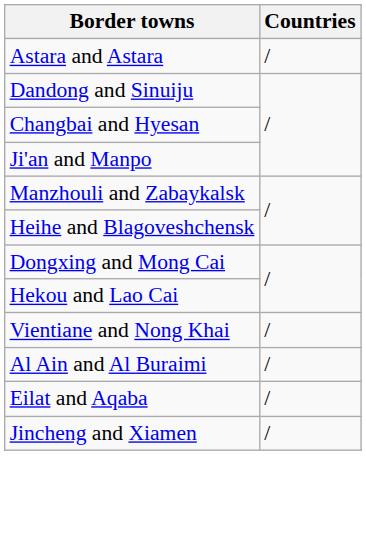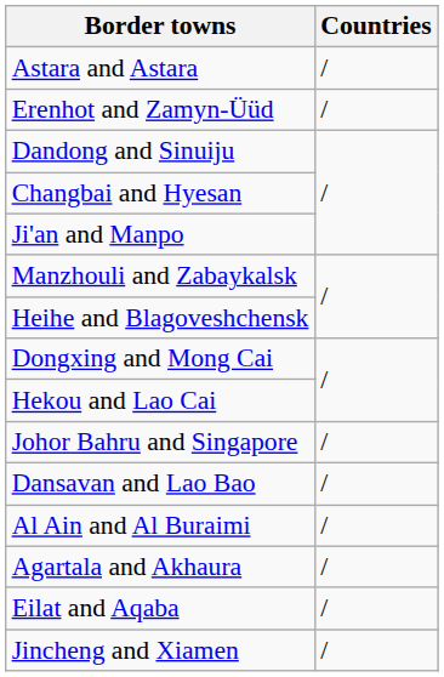 <table class="wikitable">
 <tr>
 <th>Border towns</th>
 <th>Countries</th>
 </tr>
 <tr>
 <td><a href='#'>Astara</a> and <a href='#'>Astara</a></td>
+<td> / </td>
+</tr>
+<tr>
+<td><a href='#'>Erenhot</a> and <a href='#'>Zamyn-Üüd</a></td>
 <td> / </td>
 </tr>
 <tr>
 <td><a href='#'>Dandong</a> and <a href='#'>Sinuiju</a></td>
 <td rowspan="3"> / </td>
 </tr>
 <tr>
 <td><a href='#'>Changbai</a> and <a href='#'>Hyesan</a></td>
 </tr>
 <tr>
 <td><a href='#'>Ji'an</a> and <a href='#'>Manpo</a></td>
 </tr>
 <tr>
 <td><a href='#'>Manzhouli</a> and <a href='#'>Zabaykalsk</a></td>
 <td rowspan="2"> / </td>
 </tr>
 <tr>
 <td><a href='#'>Heihe</a> and <a href='#'>Blagoveshchensk</a></td>
 </tr>
 <tr>
 <td><a href='#'>Dongxing</a> and <a href='#'>Mong Cai</a></td>
 <td rowspan="2"> / </td>
 </tr>
 <tr>
 <td><a href='#'>Hekou</a> and <a href='#'>Lao Cai</a></td>
 </tr>
 <tr>
-<td><a href='#'>Vientiane</a> and <a href='#'>Nong Khai</a></td>
+<td><a href='#'>Johor Bahru</a>  and <a href='#'>Singapore</a></td>
+<td> / </td>
+</tr>
+<tr>
+<td><a href='#'>Dansavan</a> and <a href='#'>Lao Bao</a></td>
 <td> / </td>
 </tr>
 <tr>
 <td><a href='#'>Al Ain</a> and <a href='#'>Al Buraimi</a></td>
+<td> / </td>
+</tr>
+<tr>
+<td><a href='#'>Agartala</a> and <a href='#'>Akhaura</a></td>
 <td> / </td>
 </tr>
 <tr>
 <td><a href='#'>Eilat</a> and <a href='#'>Aqaba</a></td>
 <td> / </td>
 </tr>
 <tr>
 <td><a href='#'>Jincheng</a> and <a href='#'>Xiamen</a></td>
 <td> / </td>
 </tr>
 </table>
